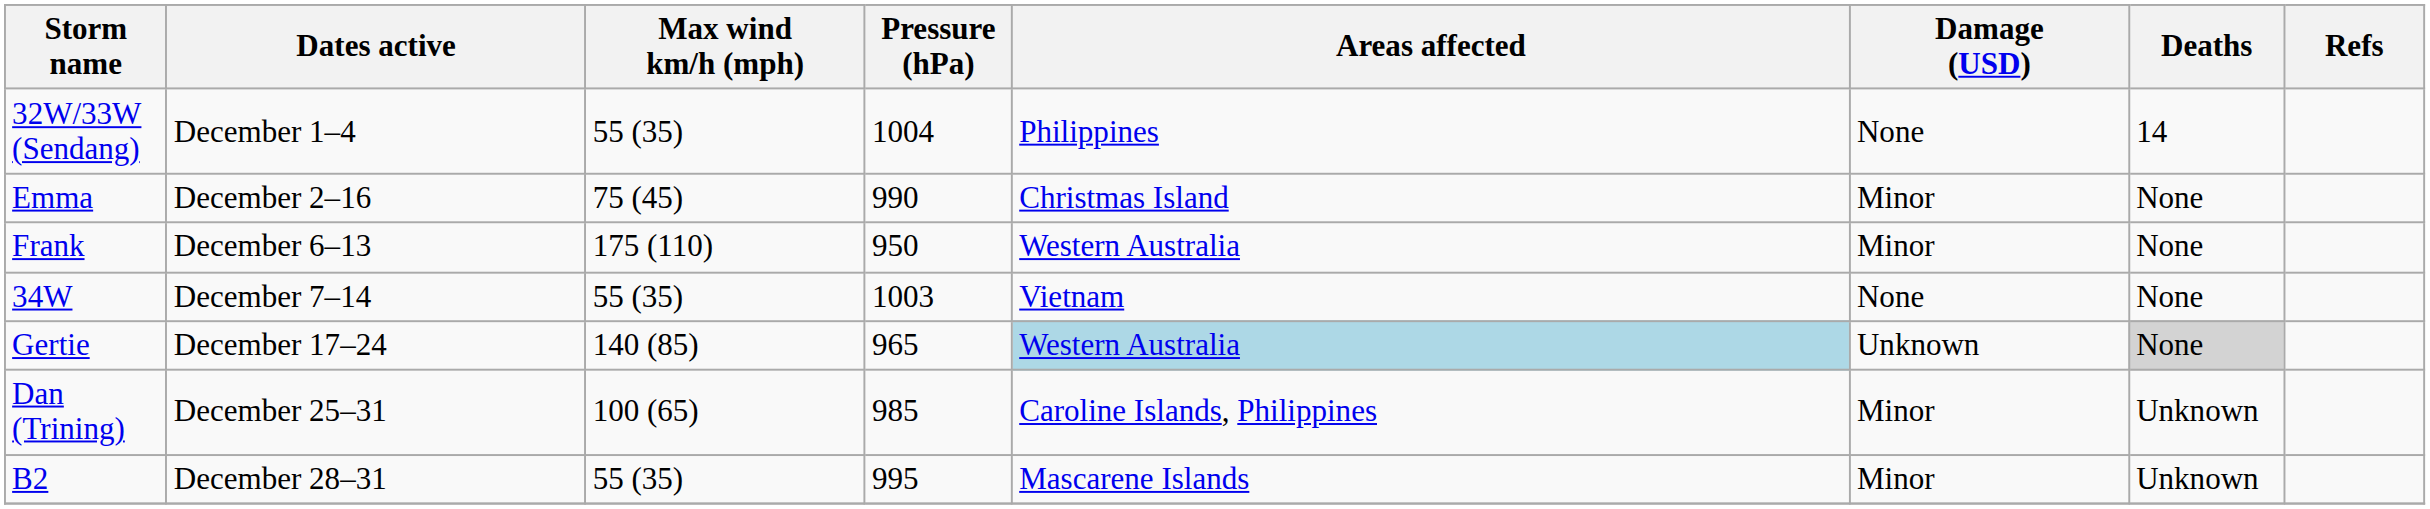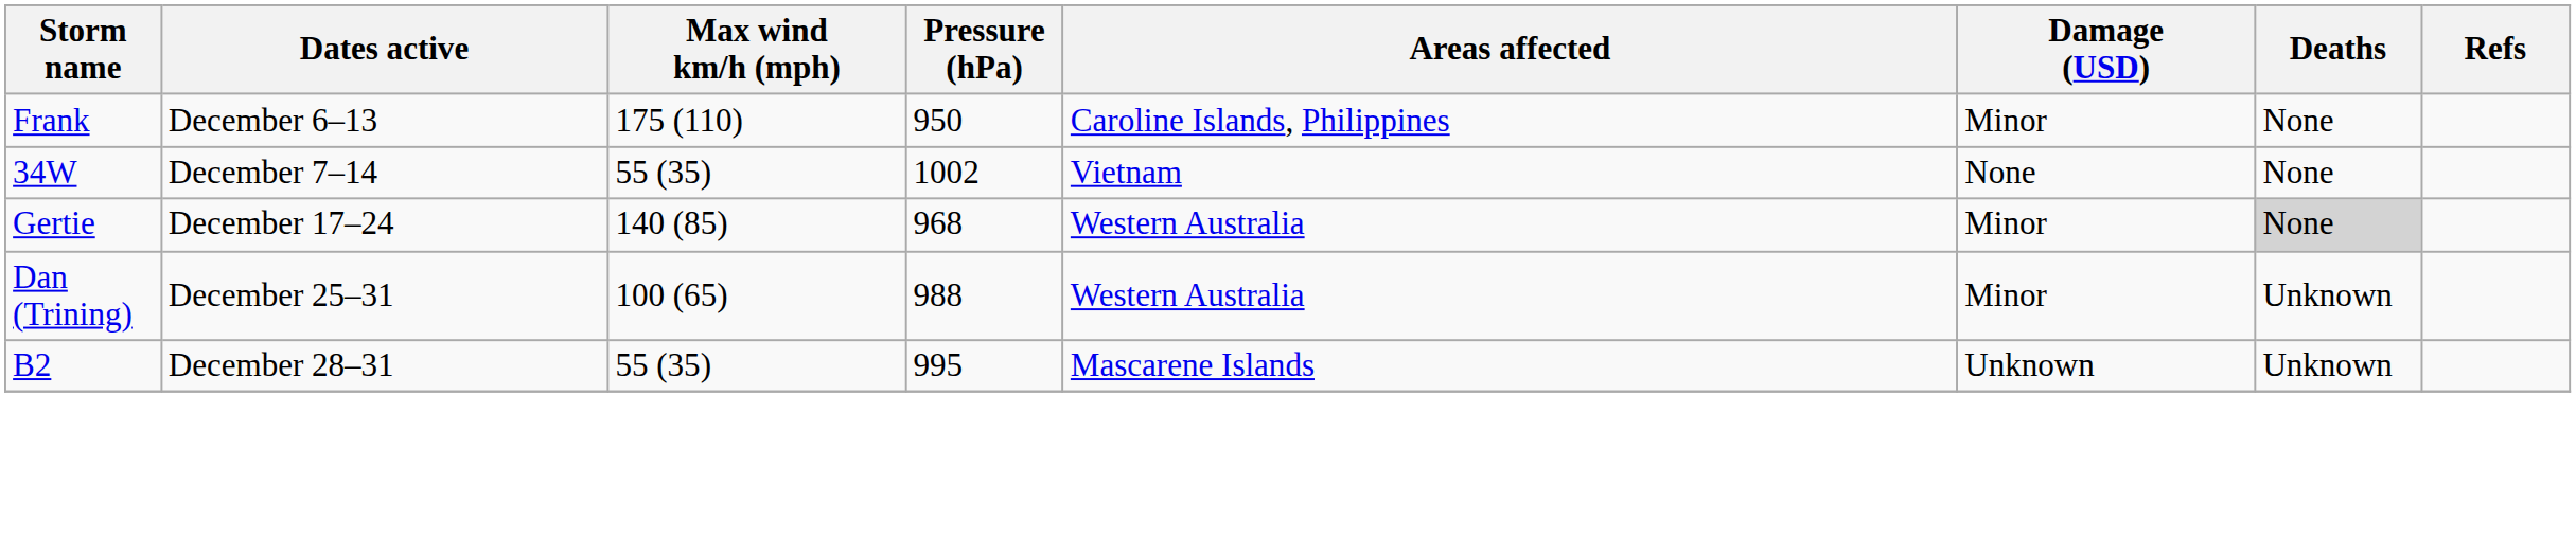 <table class="wikitable sortable">
 <tr>
 <th width="5%">Storm name</th>
 <th width="15%">Dates active</th>
 <th width="10%">Max wind<br>km/h (mph)</th>
 <th width="5%">Pressure<br>(hPa)</th>
 <th width="30%">Areas affected</th>
 <th width="10%">Damage<br>(<a href='#'>USD</a>)</th>
 <th width="5%">Deaths</th>
 <th width="5%">Refs</th>
 </tr>
 <tr>
-<td><a href='#'>32W/33W (Sendang)</a></td>
-<td>December 1–4</td>
-<td>55 (35)</td>
-<td>1004</td>
-<td><a href='#'>Philippines</a></td>
-<td>None</td>
-<td>14</td>
-<td></td>
-</tr>
-<tr>
-<td><a href='#'>Emma</a></td>
-<td>December 2–16</td>
-<td>75 (45)</td>
-<td>990</td>
-<td><a href='#'>Christmas Island</a></td>
-<td>Minor</td>
-<td>None</td>
-<td></td>
-</tr>
-<tr>
 <td><a href='#'>Frank</a></td>
 <td>December 6–13</td>
 <td>175 (110)</td>
 <td>950</td>
-<td><a href='#'>Western Australia</a></td>
+<td><a href='#'>Caroline Islands</a>, <a href='#'>Philippines</a></td>
 <td>Minor</td>
 <td>None</td>
 <td></td>
 </tr>
 <tr>
 <td><a href='#'>34W</a></td>
 <td>December 7–14</td>
 <td>55 (35)</td>
-<td>1003</td>
+<td>1002</td>
 <td><a href='#'>Vietnam</a></td>
 <td>None</td>
 <td>None</td>
 <td></td>
 </tr>
 <tr>
 <td><a href='#'>Gertie</a></td>
 <td>December 17–24</td>
 <td>140 (85)</td>
-<td>965</td>
-<td style="background: lightblue;"><a href='#'>Western Australia</a></td>
-<td>Unknown</td>
+<td>968</td>
+<td><a href='#'>Western Australia</a></td>
+<td>Minor</td>
 <td style="background: lightgrey;">None</td>
 <td></td>
 </tr>
 <tr>
 <td><a href='#'>Dan (Trining)</a></td>
 <td>December 25–31</td>
 <td>100 (65)</td>
-<td>985</td>
-<td><a href='#'>Caroline Islands</a>, <a href='#'>Philippines</a></td>
+<td>988</td>
+<td><a href='#'>Western Australia</a></td>
 <td>Minor</td>
 <td>Unknown</td>
 <td></td>
 </tr>
 <tr>
 <td><a href='#'>B2</a></td>
 <td>December 28–31</td>
 <td>55 (35)</td>
 <td>995</td>
 <td><a href='#'>Mascarene Islands</a></td>
-<td>Minor</td>
+<td>Unknown</td>
 <td>Unknown</td>
 <td></td>
 </tr>
 <tr>
 </tr>
 </table>
